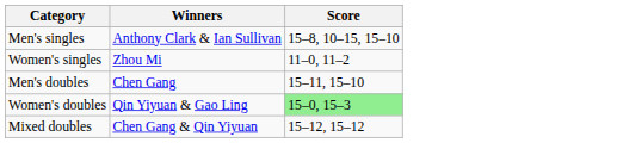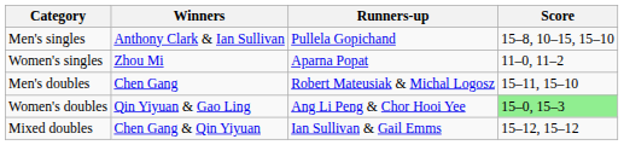 <table class=wikitable>
 <tr>
 <th>Category</th>
 <th>Winners</th>
+<th>Runners-up</th>
 <th>Score</th>
 </tr>
 <tr>
 <td>Men's singles</td>
 <td> <a href='#'>Anthony Clark</a> & <a href='#'>Ian Sullivan</a></td>
+<td> <a href='#'>Pullela Gopichand</a></td>
 <td>15–8, 10–15, 15–10</td>
 </tr>
 <tr>
 <td>Women's singles</td>
 <td> <a href='#'>Zhou Mi</a></td>
+<td> <a href='#'>Aparna Popat</a></td>
 <td>11–0, 11–2</td>
 </tr>
 <tr>
 <td>Men's doubles</td>
 <td> <a href='#'>Chen Gang</a></td>
+<td> <a href='#'>Robert Mateusiak</a> & <a href='#'>Michal Logosz</a></td>
 <td>15–11, 15–10</td>
 </tr>
 <tr>
 <td>Women's doubles</td>
 <td> <a href='#'>Qin Yiyuan</a> & <a href='#'>Gao Ling</a></td>
+<td> <a href='#'>Ang Li Peng</a> & <a href='#'>Chor Hooi Yee</a></td>
 <td style="background: lightgreen;">15–0, 15–3</td>
 </tr>
 <tr>
 <td>Mixed doubles</td>
 <td> <a href='#'>Chen Gang</a> & <a href='#'>Qin Yiyuan</a></td>
+<td> <a href='#'>Ian Sullivan</a> & <a href='#'>Gail Emms</a></td>
 <td>15–12, 15–12</td>
 </tr>
 </table>
